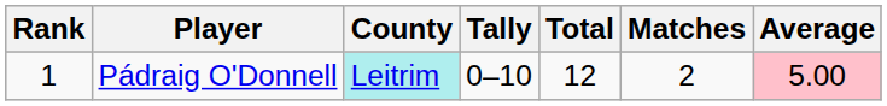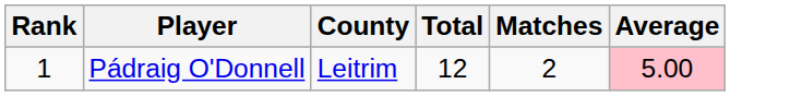 <table class="wikitable">
 <tr>
 <th>Rank</th>
 <th>Player</th>
 <th>County</th>
-<th>Tally</th>
 <th>Total</th>
 <th>Matches</th>
 <th>Average</th>
 </tr>
 <tr>
 <td rowspan=1 align=center>1</td>
 <td><a href='#'>Pádraig O'Donnell</a></td>
-<td style="background: paleturquoise;"><a href='#'>Leitrim</a></td>
-<td align=center>0–10</td>
+<td><a href='#'>Leitrim</a></td>
 <td align=center>12</td>
 <td align=center>2</td>
 <td align=center style="background: pink;">5.00</td>
 </tr>
 </table>
